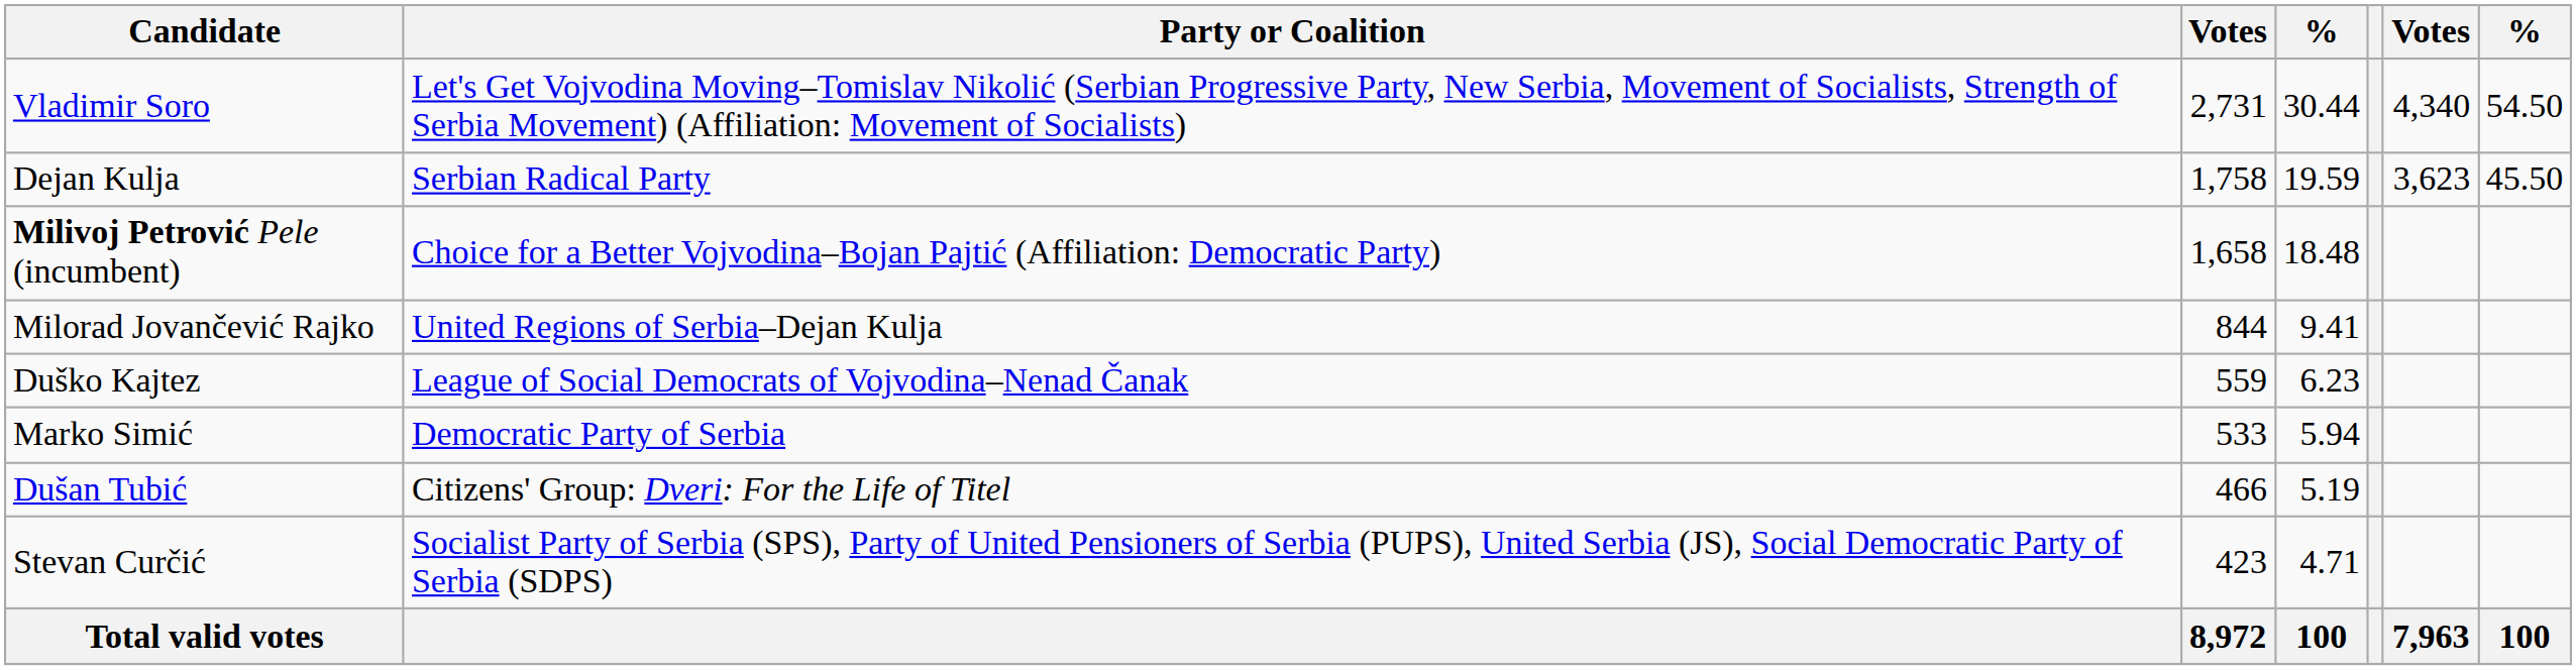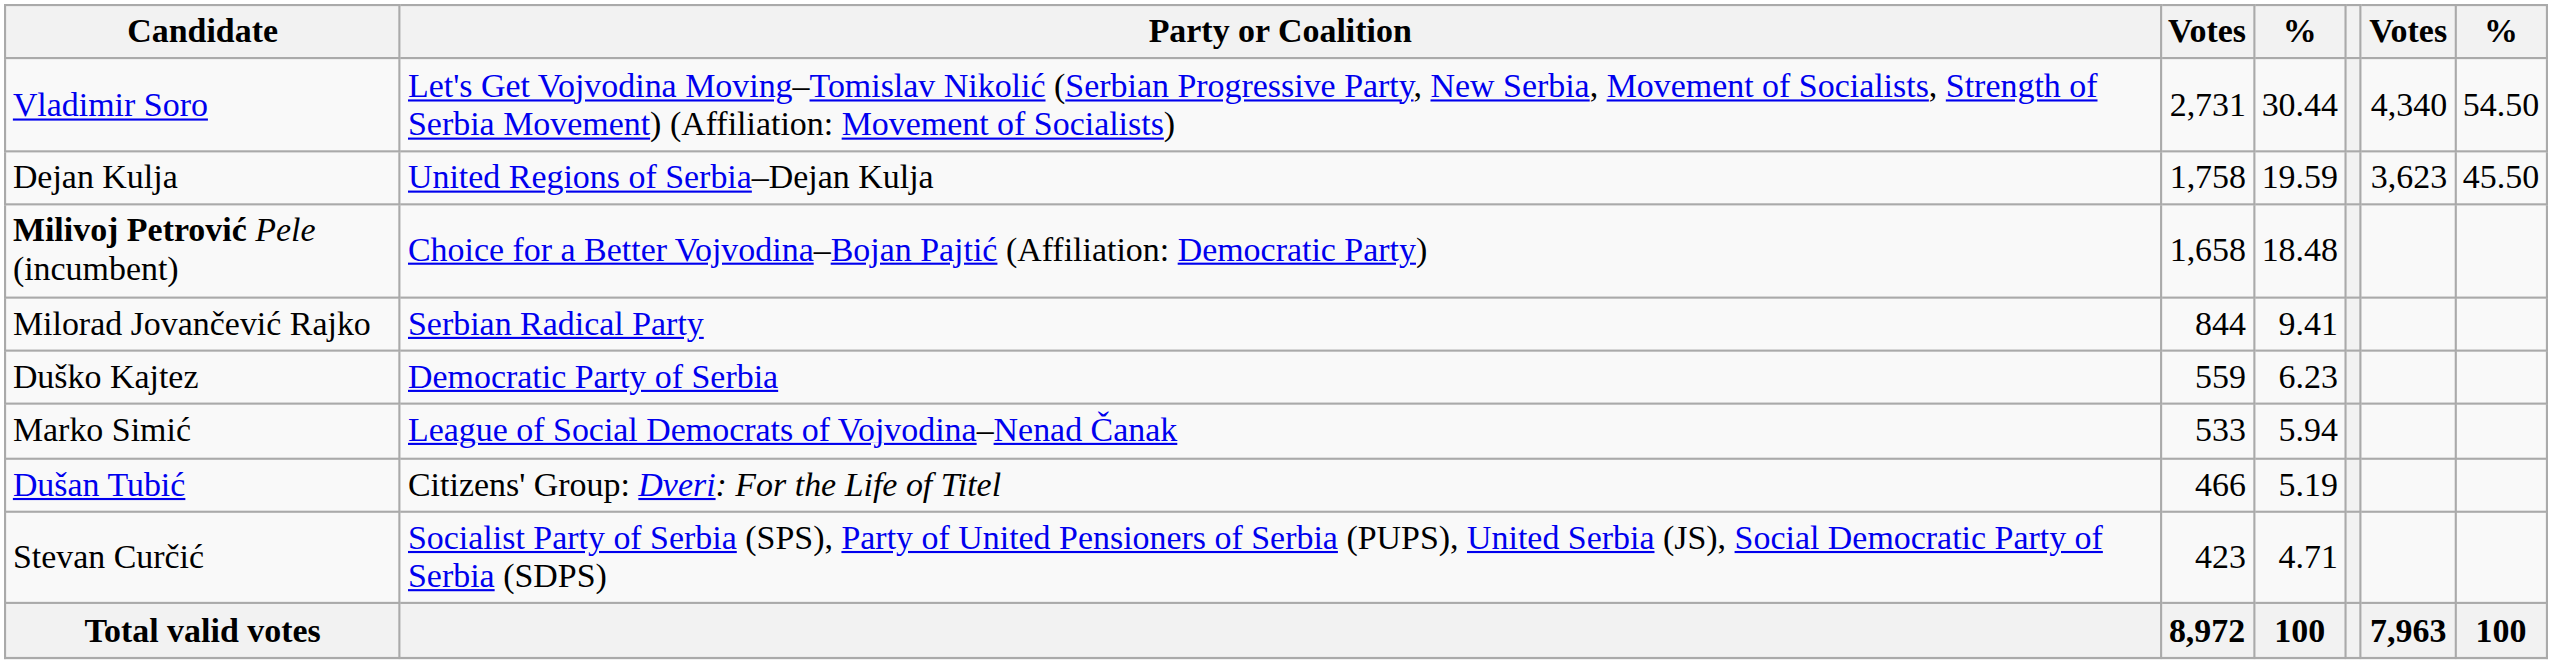 <table style="width:1200px;" class="wikitable">
 <tr>
 <th>Candidate</th>
 <th>Party or Coalition</th>
 <th>Votes</th>
 <th>%</th>
 <th></th>
 <th>Votes</th>
 <th>%</th>
 </tr>
 <tr>
 <td align="left"><a href='#'>Vladimir Soro</a></td>
 <td align="left"><a href='#'>Let's Get Vojvodina Moving</a>–<a href='#'>Tomislav Nikolić</a> (<a href='#'>Serbian Progressive Party</a>, <a href='#'>New Serbia</a>, <a href='#'>Movement of Socialists</a>, <a href='#'>Strength of Serbia Movement</a>) (Affiliation: <a href='#'>Movement of Socialists</a>)</td>
 <td align="right">2,731</td>
 <td align="right">30.44</td>
 <th align="left"></th>
 <td align="right">4,340</td>
 <td align="right">54.50</td>
 </tr>
 <tr>
 <td align="left">Dejan Kulja</td>
-<td align="left"><a href='#'>Serbian Radical Party</a></td>
+<td align="left"><a href='#'>United Regions of Serbia</a>–Dejan Kulja</td>
 <td align="right">1,758</td>
 <td align="right">19.59</td>
 <th align="left"></th>
 <td align="right">3,623</td>
 <td align="right">45.50</td>
 </tr>
 <tr>
 <td align="left"><strong>Milivoj Petrović</strong> <em>Pele</em> (incumbent)</td>
 <td align="left"><a href='#'>Choice for a Better Vojvodina</a>–<a href='#'>Bojan Pajtić</a> (Affiliation: <a href='#'>Democratic Party</a>)</td>
 <td align="right">1,658</td>
 <td align="right">18.48</td>
 <th align="left"></th>
 <td align="right"></td>
 <td align="right"></td>
 </tr>
 <tr>
 <td align="left">Milorad Jovančević Rajko</td>
-<td align="left"><a href='#'>United Regions of Serbia</a>–Dejan Kulja</td>
+<td align="left"><a href='#'>Serbian Radical Party</a></td>
 <td align="right">844</td>
 <td align="right">9.41</td>
 <th align="left"></th>
 <td align="right"></td>
 <td align="right"></td>
 </tr>
 <tr>
 <td align="left">Duško Kajtez</td>
-<td align="left"><a href='#'>League of Social Democrats of Vojvodina</a>–<a href='#'>Nenad Čanak</a></td>
+<td align="left"><a href='#'>Democratic Party of Serbia</a></td>
 <td align="right">559</td>
 <td align="right">6.23</td>
 <th align="left"></th>
 <td align="right"></td>
 <td align="right"></td>
 </tr>
 <tr>
 <td align="left">Marko Simić</td>
-<td align="left"><a href='#'>Democratic Party of Serbia</a></td>
+<td align="left"><a href='#'>League of Social Democrats of Vojvodina</a>–<a href='#'>Nenad Čanak</a></td>
 <td align="right">533</td>
 <td align="right">5.94</td>
 <th align="left"></th>
 <td align="right"></td>
 <td align="right"></td>
 </tr>
 <tr>
 <td align="left"><a href='#'>Dušan Tubić</a></td>
 <td align="left">Citizens' Group: <em><a href='#'>Dveri</a>: For the Life of Titel</em></td>
 <td align="right">466</td>
 <td align="right">5.19</td>
 <th align="left"></th>
 <td align="right"></td>
 <td align="right"></td>
 </tr>
 <tr>
 <td align="left">Stevan Curčić</td>
 <td align="left"><a href='#'>Socialist Party of Serbia</a> (SPS), <a href='#'>Party of United Pensioners of Serbia</a> (PUPS), <a href='#'>United Serbia</a> (JS), <a href='#'>Social Democratic Party of Serbia</a> (SDPS)</td>
 <td align="right">423</td>
 <td align="right">4.71</td>
 <th align="left"></th>
 <td align="right"></td>
 <td align="right"></td>
 </tr>
 <tr>
 <th align="left">Total valid votes</th>
 <th align="left"></th>
 <th align="right">8,972</th>
 <th align="right">100</th>
 <th align="left"></th>
 <th align="right">7,963</th>
 <th align="right">100</th>
 </tr>
 <tr>
 </tr>
 </table>
